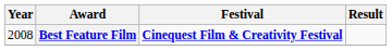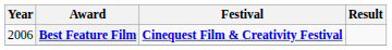 <table class="wikitable sortable plainrowheaders">
 <tr style="text-align:center;">
 <th scope="col">Year</th>
 <th scope="col">Award</th>
 <th scope="col">Festival</th>
 <th class="unsortable" scope="col">Result</th>
 </tr>
 <tr>
-<td>2008</td>
+<td>2006</td>
 <th scope="row"><a href='#'>Best Feature Film</a></th>
 <td><strong><a href='#'>Cinequest Film & Creativity Festival</a></strong></td>
 <td></td>
 </tr>
 <tr>
 </tr>
 </table>
